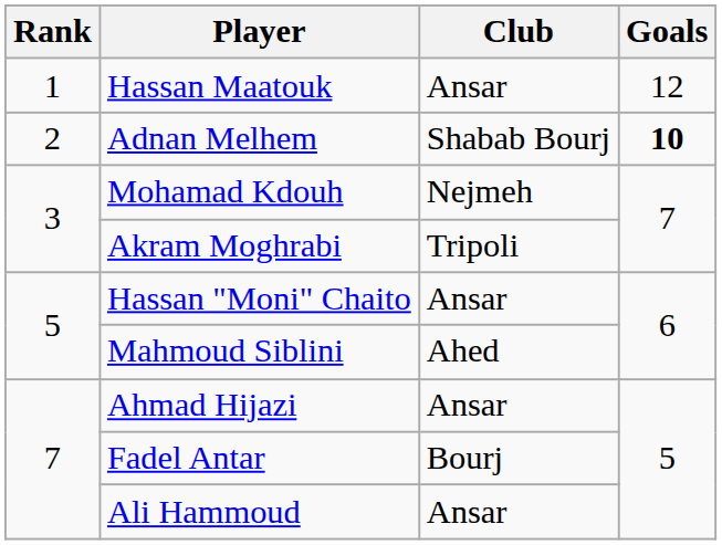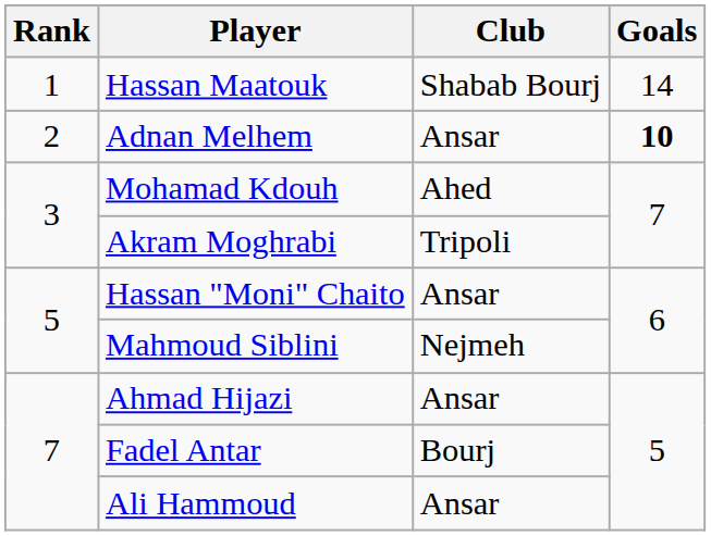 <table class="wikitable" style="text-align:center">
 <tr>
 <th>Rank</th>
 <th>Player</th>
 <th>Club</th>
 <th>Goals</th>
 </tr>
 <tr>
 <td>1</td>
 <td align="left"> <a href='#'>Hassan Maatouk</a></td>
-<td align="left">Ansar</td>
-<td>12</td>
+<td align="left">Shabab Bourj</td>
+<td>14</td>
 </tr>
 <tr>
 <td>2</td>
 <td align="left"> <a href='#'>Adnan Melhem</a></td>
-<td align="left">Shabab Bourj</td>
+<td align="left">Ansar</td>
 <td><strong>10</strong></td>
 </tr>
 <tr>
 <td rowspan="2">3</td>
 <td align="left"> <a href='#'>Mohamad Kdouh</a></td>
-<td align="left">Nejmeh</td>
+<td align="left">Ahed</td>
 <td rowspan="2">7</td>
 </tr>
 <tr>
 <td align="left"> <a href='#'>Akram Moghrabi</a></td>
 <td align="left">Tripoli</td>
 </tr>
 <tr>
 <td rowspan="2">5</td>
 <td align="left"> <a href='#'>Hassan "Moni" Chaito</a></td>
 <td align="left">Ansar</td>
 <td rowspan="2">6</td>
 </tr>
 <tr>
 <td align="left"> <a href='#'>Mahmoud Siblini</a></td>
-<td align="left">Ahed</td>
+<td align="left">Nejmeh</td>
 </tr>
 <tr>
 <td rowspan="3">7</td>
 <td align="left"> <a href='#'>Ahmad Hijazi</a></td>
 <td align="left">Ansar</td>
 <td rowspan="3">5</td>
 </tr>
 <tr>
 <td align="left"> <a href='#'>Fadel Antar</a></td>
 <td align="left">Bourj</td>
 </tr>
 <tr>
 <td align="left"> <a href='#'>Ali Hammoud</a></td>
 <td align="left">Ansar</td>
 </tr>
 </table>
